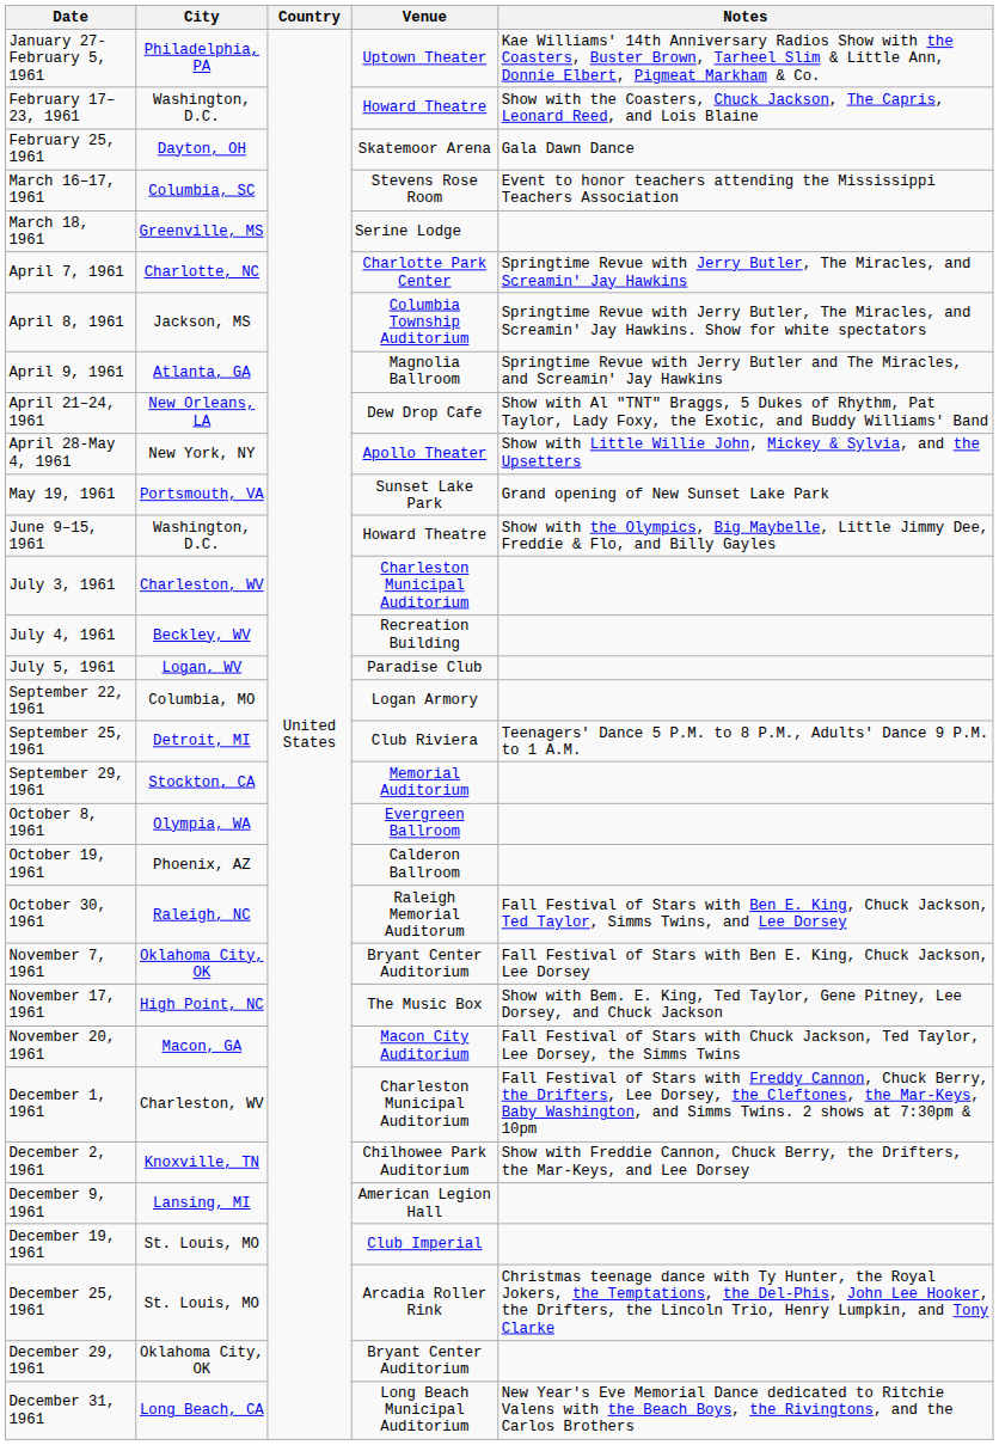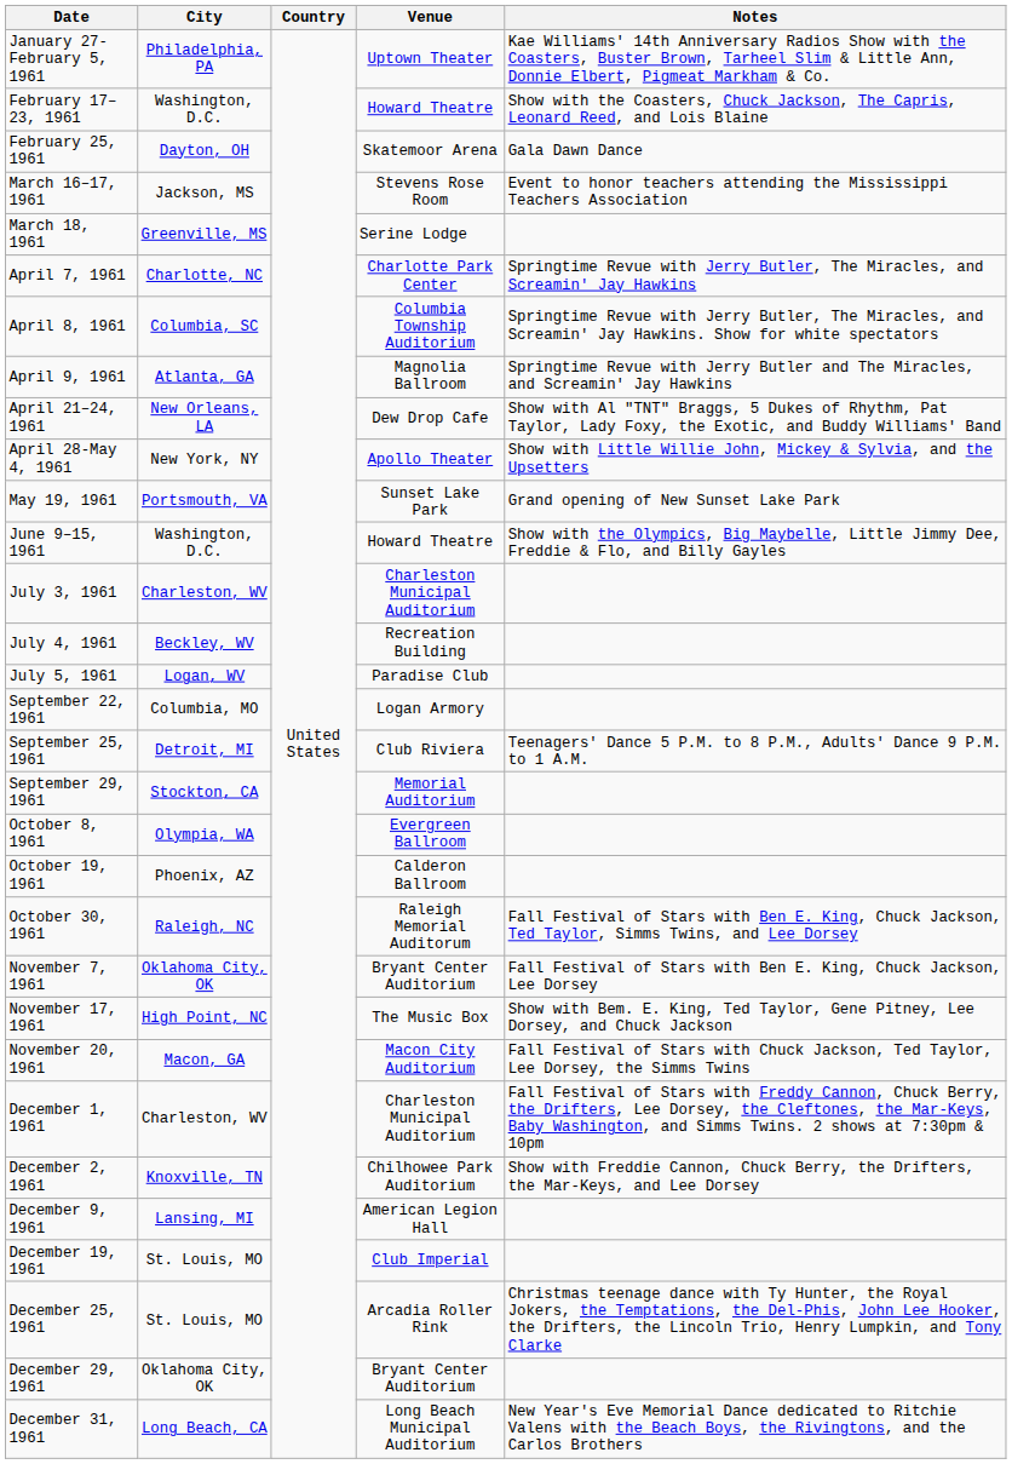 <table class="wikitable">
 <tr>
 <th>Date</th>
 <th>City</th>
 <th>Country</th>
 <th>Venue</th>
 <th>Notes</th>
 </tr>
 <tr>
 <td>January 27-February 5, 1961</td>
 <td align="center"><a href='#'>Philadelphia, PA</a></td>
 <td rowspan="31" align="center">United States</td>
 <td align="center"><a href='#'>Uptown Theater</a></td>
 <td>Kae Williams' 14th Anniversary Radios Show with <a href='#'>the Coasters</a>, <a href='#'>Buster Brown</a>, <a href='#'>Tarheel Slim</a> & Little Ann, <a href='#'>Donnie Elbert</a>, <a href='#'>Pigmeat Markham</a> & Co.</td>
 </tr>
 <tr>
 <td>February 17–23, 1961</td>
 <td align="center">Washington, D.C.</td>
 <td align="center"><a href='#'>Howard Theatre</a></td>
 <td>Show with the Coasters, <a href='#'>Chuck Jackson</a>, <a href='#'>The Capris</a>, <a href='#'>Leonard Reed</a>, and Lois Blaine</td>
 </tr>
 <tr>
 <td>February 25, 1961</td>
 <td align="center"><a href='#'>Dayton, OH</a></td>
 <td align="center">Skatemoor Arena</td>
 <td>Gala Dawn Dance</td>
 </tr>
 <tr>
 <td>March 16–17, 1961</td>
-<td align="center"><a href='#'>Columbia, SC</a></td>
+<td align="center">Jackson, MS</td>
 <td align="center">Stevens Rose Room</td>
 <td>Event to honor teachers attending the Mississippi Teachers Association</td>
 </tr>
 <tr>
 <td>March 18, 1961</td>
 <td><a href='#'>Greenville, MS</a></td>
 <td>Serine Lodge</td>
 <td></td>
 </tr>
 <tr>
 <td>April 7, 1961</td>
 <td align="center"><a href='#'>Charlotte, NC</a></td>
 <td align="center"><a href='#'>Charlotte Park Center</a></td>
 <td>Springtime Revue with <a href='#'>Jerry Butler</a>, The Miracles, and <a href='#'>Screamin' Jay Hawkins</a></td>
 </tr>
 <tr>
 <td>April 8, 1961</td>
-<td align="center">Jackson, MS</td>
+<td align="center"><a href='#'>Columbia, SC</a></td>
 <td align="center"><a href='#'>Columbia Township Auditorium</a></td>
 <td>Springtime Revue with Jerry Butler, The Miracles, and Screamin' Jay Hawkins. Show for white spectators</td>
 </tr>
 <tr>
 <td>April 9, 1961</td>
 <td align="center"><a href='#'>Atlanta, GA</a></td>
 <td align="center">Magnolia Ballroom</td>
 <td>Springtime Revue with Jerry Butler and The Miracles, and Screamin' Jay Hawkins</td>
 </tr>
 <tr>
 <td>April 21–24, 1961</td>
 <td align="center"><a href='#'>New Orleans, LA</a></td>
 <td align="center">Dew Drop Cafe</td>
 <td>Show with Al "TNT" Braggs, 5 Dukes of Rhythm, Pat Taylor, Lady Foxy, the Exotic, and Buddy Williams' Band</td>
 </tr>
 <tr>
 <td>April 28-May 4, 1961</td>
 <td align="center">New York, NY</td>
 <td align="center"><a href='#'>Apollo Theater</a></td>
 <td>Show with <a href='#'>Little Willie John</a>, <a href='#'>Mickey & Sylvia</a>, and <a href='#'>the Upsetters</a></td>
 </tr>
 <tr>
 <td>May 19, 1961</td>
 <td align="center"><a href='#'>Portsmouth, VA</a></td>
 <td align="center">Sunset Lake Park</td>
 <td>Grand opening of New Sunset Lake Park</td>
 </tr>
 <tr>
 <td>June 9–15, 1961</td>
 <td align="center">Washington, D.C.</td>
 <td align="center">Howard Theatre</td>
 <td>Show with <a href='#'>the Olympics</a>, <a href='#'>Big Maybelle</a>, Little Jimmy Dee, Freddie & Flo, and Billy Gayles</td>
 </tr>
 <tr>
 <td>July 3, 1961</td>
 <td align="center"><a href='#'>Charleston, WV</a></td>
 <td align="center"><a href='#'>Charleston Municipal Auditorium</a></td>
 <td></td>
 </tr>
 <tr>
 <td>July 4, 1961</td>
 <td align="center"><a href='#'>Beckley, WV</a></td>
 <td align="center">Recreation Building</td>
 <td></td>
 </tr>
 <tr>
 <td>July 5, 1961</td>
 <td align="center"><a href='#'>Logan, WV</a></td>
 <td align="center">Paradise Club</td>
 <td></td>
 </tr>
 <tr>
 <td>September 22, 1961</td>
 <td align="center">Columbia, MO</td>
 <td align="center">Logan Armory</td>
 <td></td>
 </tr>
 <tr>
 <td>September 25, 1961</td>
 <td align="center"><a href='#'>Detroit, MI</a></td>
 <td align="center">Club Riviera</td>
 <td>Teenagers' Dance 5 P.M. to 8 P.M., Adults' Dance 9 P.M. to 1 A.M.</td>
 </tr>
 <tr>
 <td>September 29, 1961</td>
 <td align="center"><a href='#'>Stockton, CA</a></td>
 <td align="center"><a href='#'>Memorial Auditorium</a></td>
 <td></td>
 </tr>
 <tr>
 <td>October 8, 1961</td>
 <td align="center"><a href='#'>Olympia, WA</a></td>
 <td align="center"><a href='#'>Evergreen Ballroom</a></td>
 <td></td>
 </tr>
 <tr>
 <td>October 19, 1961</td>
 <td align="center">Phoenix, AZ</td>
 <td align="center">Calderon Ballroom</td>
 <td></td>
 </tr>
 <tr>
 <td>October 30, 1961</td>
 <td align="center"><a href='#'>Raleigh, NC</a></td>
 <td align="center">Raleigh Memorial Auditorum</td>
 <td>Fall Festival of Stars with <a href='#'>Ben E. King</a>, Chuck Jackson, <a href='#'>Ted Taylor</a>, Simms Twins, and <a href='#'>Lee Dorsey</a></td>
 </tr>
 <tr>
 <td>November 7, 1961</td>
 <td align="center"><a href='#'>Oklahoma City, OK</a></td>
 <td align="center">Bryant Center Auditorium</td>
 <td>Fall Festival of Stars with Ben E. King, Chuck Jackson, Lee Dorsey</td>
 </tr>
 <tr>
 <td>November 17, 1961</td>
 <td align="center"><a href='#'>High Point, NC</a></td>
 <td align="center">The Music Box</td>
 <td>Show with Bem. E. King, Ted Taylor, Gene Pitney, Lee Dorsey, and Chuck Jackson</td>
 </tr>
 <tr>
 <td>November 20, 1961</td>
 <td align="center"><a href='#'>Macon, GA</a></td>
 <td align="center"><a href='#'>Macon City Auditorium</a></td>
 <td>Fall Festival of Stars with Chuck Jackson, Ted Taylor, Lee Dorsey, the Simms Twins</td>
 </tr>
 <tr>
 <td>December 1, 1961</td>
 <td align="center">Charleston, WV</td>
 <td align="center">Charleston Municipal Auditorium</td>
 <td>Fall Festival of Stars with <a href='#'>Freddy Cannon</a>, Chuck Berry, <a href='#'>the Drifters</a>, Lee Dorsey, <a href='#'>the Cleftones</a>, <a href='#'>the Mar-Keys</a>, <a href='#'>Baby Washington</a>, and Simms Twins. 2 shows at 7:30pm & 10pm</td>
 </tr>
 <tr>
 <td>December 2, 1961</td>
 <td align="center"><a href='#'>Knoxville, TN</a></td>
 <td align="center">Chilhowee Park Auditorium</td>
 <td>Show with Freddie Cannon, Chuck Berry, the Drifters, the Mar-Keys, and Lee Dorsey</td>
 </tr>
 <tr>
 <td>December 9, 1961</td>
 <td align="center"><a href='#'>Lansing, MI</a></td>
 <td align="center">American Legion Hall</td>
 <td></td>
 </tr>
 <tr>
 <td>December 19, 1961</td>
 <td align="center">St. Louis, MO</td>
 <td align="center"><a href='#'>Club Imperial</a></td>
 <td></td>
 </tr>
 <tr>
 <td>December 25, 1961</td>
 <td align="center">St. Louis, MO</td>
 <td align="center">Arcadia Roller Rink</td>
 <td>Christmas teenage dance with Ty Hunter, the Royal Jokers, <a href='#'>the Temptations</a>, <a href='#'>the Del-Phis</a>, <a href='#'>John Lee Hooker</a>, the Drifters, the Lincoln Trio, Henry Lumpkin, and <a href='#'>Tony Clarke</a></td>
 </tr>
 <tr>
 <td>December 29, 1961</td>
 <td align="center">Oklahoma City, OK</td>
 <td align="center">Bryant Center Auditorium</td>
 <td></td>
 </tr>
 <tr>
 <td>December 31, 1961</td>
 <td align="center"><a href='#'>Long Beach, CA</a></td>
 <td align="center">Long Beach Municipal Auditorium</td>
 <td>New Year's Eve Memorial Dance dedicated to Ritchie Valens with <a href='#'>the Beach Boys</a>, <a href='#'>the Rivingtons</a>, and the Carlos Brothers</td>
 </tr>
 </table>
